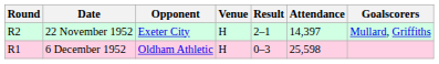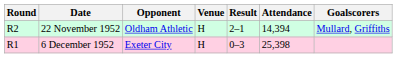 <table class="wikitable">
 <tr>
 <th>Round</th>
 <th>Date</th>
 <th>Opponent</th>
 <th>Venue</th>
 <th>Result</th>
 <th>Attendance</th>
 <th>Goalscorers</th>
 </tr>
 <tr style="background-color: #d0ffe3;">
 <td>R2</td>
 <td>22 November 1952</td>
-<td><a href='#'>Exeter City</a></td>
+<td><a href='#'>Oldham Athletic</a></td>
 <td>H</td>
 <td>2–1</td>
-<td>14,397</td>
+<td>14,394</td>
 <td><a href='#'>Mullard</a>, <a href='#'>Griffiths</a></td>
 </tr>
 <tr style="background-color: #ffd0e3;">
 <td>R1</td>
 <td>6 December 1952</td>
-<td><a href='#'>Oldham Athletic</a></td>
+<td><a href='#'>Exeter City</a></td>
 <td>H</td>
 <td>0–3</td>
-<td>25,598</td>
+<td>25,398</td>
 <td></td>
 </tr>
 </table>
